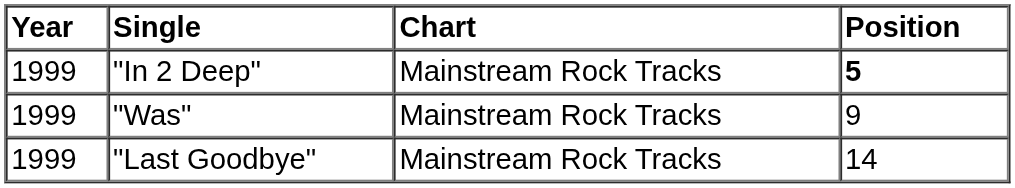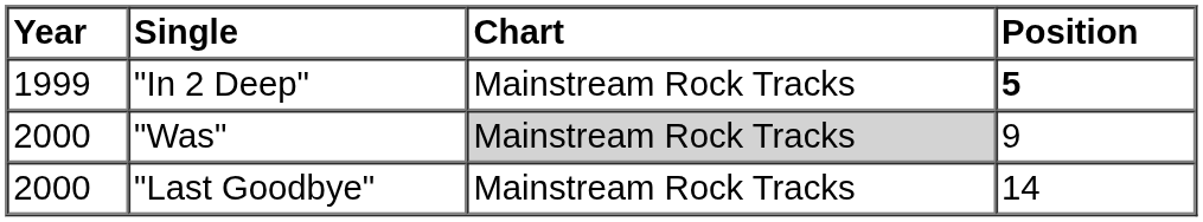 <table border=1 cellspacing=0 cellpadding=2 width="550">
 <tr>
 <th align="left" valign="top">Year</th>
 <th align="left" valign="top">Single</th>
 <th align="left" valign="top">Chart</th>
 <th align="left" valign="top">Position</th>
 </tr>
 <tr>
 <td align="left" valign="top">1999</td>
 <td align="left" valign="top">"In 2 Deep"</td>
 <td align="left" valign="top">Mainstream Rock Tracks</td>
 <td align="left" valign="top"><strong>5</strong></td>
 </tr>
 <tr>
-<td align="left" valign="top">1999</td>
+<td align="left" valign="top">2000</td>
 <td align="left" valign="top">"Was"</td>
-<td align="left" valign="top">Mainstream Rock Tracks</td>
+<td align="left" valign="top" style="background: lightgrey;">Mainstream Rock Tracks</td>
 <td align="left" valign="top">9</td>
 </tr>
 <tr>
-<td align="left" valign="top">1999</td>
+<td align="left" valign="top">2000</td>
 <td align="left" valign="top">"Last Goodbye"</td>
 <td align="left" valign="top">Mainstream Rock Tracks</td>
 <td align="left" valign="top">14</td>
 </tr>
 <tr>
 </tr>
 </table>
